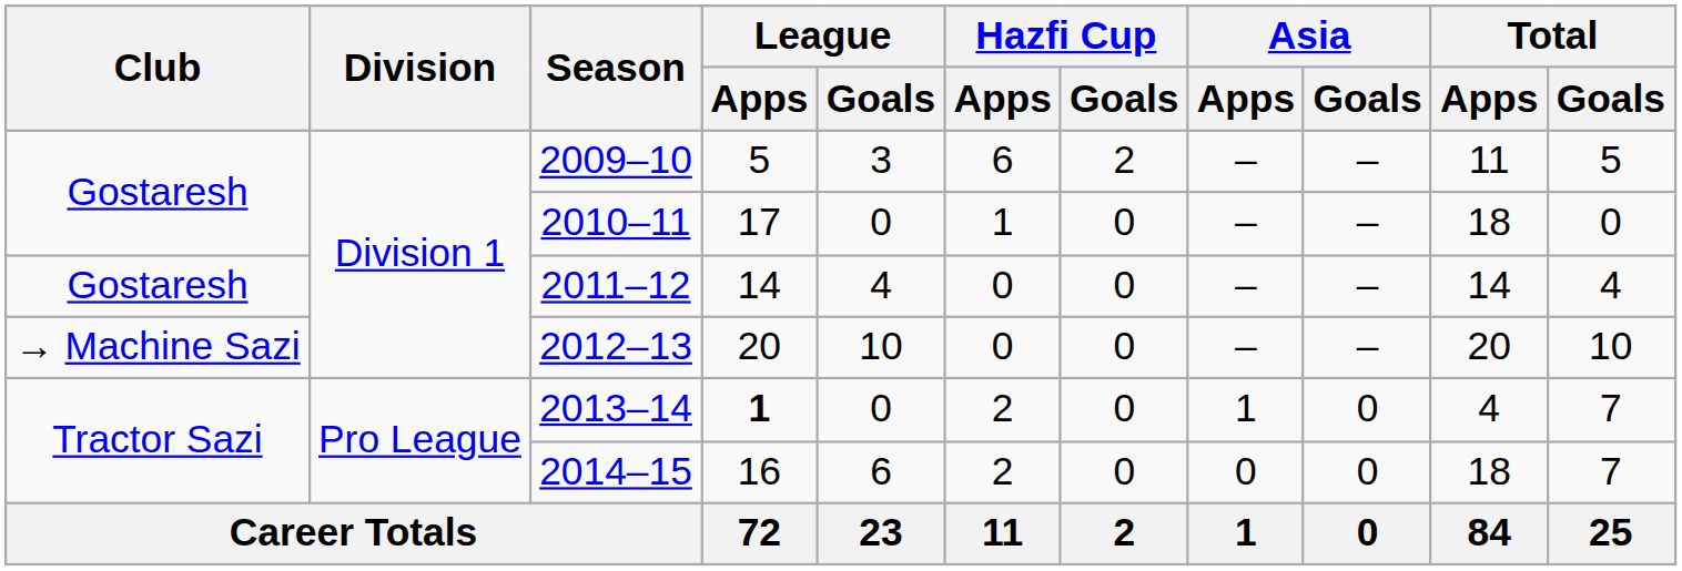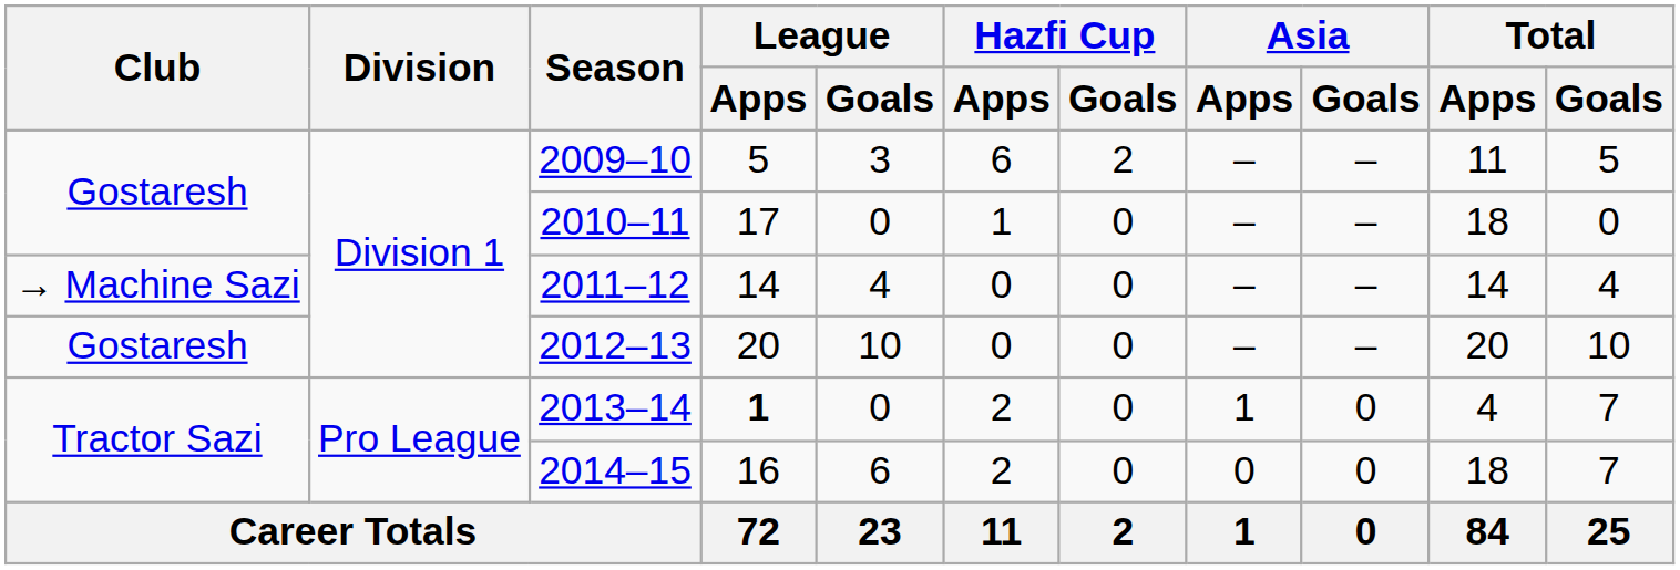 <table class="wikitable" style="text-align: center;">
 <tr>
 <th rowspan="2">Club</th>
 <th rowspan="2">Division</th>
 <th rowspan="2">Season</th>
 <th colspan="2">League</th>
 <th colspan="2"><a href='#'>Hazfi Cup</a></th>
 <th colspan="2"><a href='#'>Asia</a></th>
 <th colspan="2">Total</th>
 </tr>
 <tr>
 <th>Apps</th>
 <th>Goals</th>
 <th>Apps</th>
 <th>Goals</th>
 <th>Apps</th>
 <th>Goals</th>
 <th>Apps</th>
 <th>Goals</th>
 </tr>
 <tr>
 <td rowspan="2"><a href='#'>Gostaresh</a></td>
 <td rowspan="4"><a href='#'>Division 1</a></td>
 <td><a href='#'>2009–10</a></td>
 <td>5</td>
 <td>3</td>
 <td>6</td>
 <td>2</td>
 <td>–</td>
 <td>–</td>
 <td>11</td>
 <td>5</td>
 </tr>
 <tr>
 <td><a href='#'>2010–11</a></td>
 <td>17</td>
 <td>0</td>
 <td>1</td>
 <td>0</td>
 <td>–</td>
 <td>–</td>
 <td>18</td>
 <td>0</td>
 </tr>
 <tr>
-<td rowspan="1"><a href='#'>Gostaresh</a></td>
+<td rowspan="1">→ <a href='#'>Machine Sazi</a></td>
 <td><a href='#'>2011–12</a></td>
 <td>14</td>
 <td>4</td>
 <td>0</td>
 <td>0</td>
 <td>–</td>
 <td>–</td>
 <td>14</td>
 <td>4</td>
 </tr>
 <tr>
-<td rowspan="1">→ <a href='#'>Machine Sazi</a></td>
+<td rowspan="1"><a href='#'>Gostaresh</a></td>
 <td><a href='#'>2012–13</a></td>
 <td>20</td>
 <td>10</td>
 <td>0</td>
 <td>0</td>
 <td>–</td>
 <td>–</td>
 <td>20</td>
 <td>10</td>
 </tr>
 <tr>
 <td rowspan="2"><a href='#'>Tractor Sazi</a></td>
 <td rowspan="2"><a href='#'>Pro League</a></td>
 <td><a href='#'>2013–14</a></td>
 <td><strong>1</strong></td>
 <td>0</td>
 <td>2</td>
 <td>0</td>
 <td>1</td>
 <td>0</td>
 <td>4</td>
 <td>7</td>
 </tr>
 <tr>
 <td><a href='#'>2014–15</a></td>
 <td>16</td>
 <td>6</td>
 <td>2</td>
 <td>0</td>
 <td>0</td>
 <td>0</td>
 <td>18</td>
 <td>7</td>
 </tr>
 <tr>
 <th colspan=3>Career Totals</th>
 <th>72</th>
 <th>23</th>
 <th>11</th>
 <th>2</th>
 <th>1</th>
 <th>0</th>
 <th>84</th>
 <th>25</th>
 </tr>
 </table>
